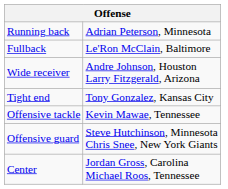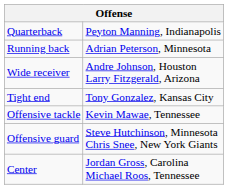 <table class="wikitable">
 <tr>
 <th colspan="2">Offense</th>
 </tr>
 <tr>
+<td><a href='#'>Quarterback</a></td>
+<td><a href='#'>Peyton Manning</a>, Indianapolis</td>
+</tr>
+<tr>
 <td><a href='#'>Running back</a></td>
 <td><a href='#'>Adrian Peterson</a>, Minnesota</td>
-</tr>
-<tr>
-<td><a href='#'>Fullback</a></td>
-<td><a href='#'>Le'Ron McClain</a>, Baltimore</td>
 </tr>
 <tr>
 <td><a href='#'>Wide receiver</a></td>
 <td><a href='#'>Andre Johnson</a>, Houston<br><a href='#'>Larry Fitzgerald</a>, Arizona</td>
 </tr>
 <tr>
 <td><a href='#'>Tight end</a></td>
 <td><a href='#'>Tony Gonzalez</a>, Kansas City</td>
 </tr>
 <tr>
 <td><a href='#'>Offensive tackle</a></td>
 <td><a href='#'>Kevin Mawae</a>, Tennessee</td>
 </tr>
 <tr>
 <td><a href='#'>Offensive guard</a></td>
 <td><a href='#'>Steve Hutchinson</a>, Minnesota<br><a href='#'>Chris Snee</a>, New York Giants</td>
 </tr>
 <tr>
 <td><a href='#'>Center</a></td>
 <td><a href='#'>Jordan Gross</a>, Carolina<br><a href='#'>Michael Roos</a>, Tennessee</td>
 </tr>
 </table>
